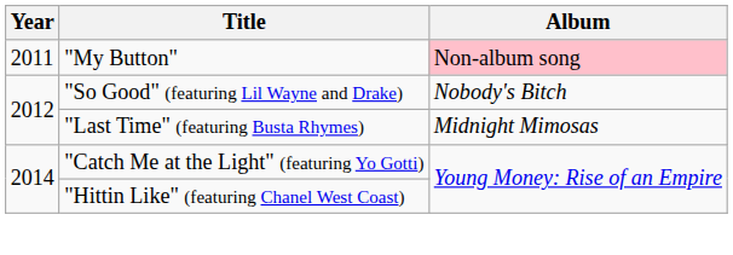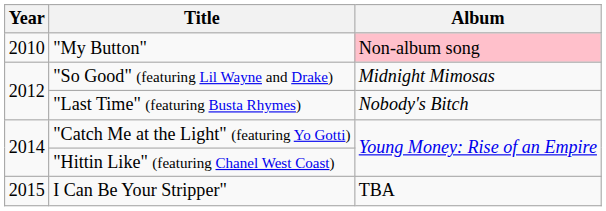 <table class="wikitable">
 <tr>
 <th>Year</th>
 <th>Title</th>
 <th>Album</th>
 </tr>
 <tr>
-<td>2011</td>
+<td>2010</td>
 <td style="text-align:left;">"My Button"</td>
 <td style="background: pink;">Non-album song</td>
 </tr>
 <tr>
 <td rowspan="2">2012</td>
 <td style="text-align:left;">"So Good" <small>(featuring <a href='#'>Lil Wayne</a> and <a href='#'>Drake</a>)</small></td>
-<td><em>Nobody's Bitch</em></td>
+<td><em>Midnight Mimosas</em></td>
 </tr>
 <tr>
 <td style="text-align:left;">"Last Time" <small>(featuring <a href='#'>Busta Rhymes</a>)</small></td>
-<td><em>Midnight Mimosas</em></td>
+<td><em>Nobody's Bitch</em></td>
 </tr>
 <tr>
 <td rowspan="2">2014</td>
 <td style="text-align:left;">"Catch Me at the Light" <small>(featuring <a href='#'>Yo Gotti</a>)</small></td>
 <td rowspan="2"><em><a href='#'>Young Money: Rise of an Empire</a></em></td>
 </tr>
 <tr>
 <td style="text-align:left;">"Hittin Like" <small>(featuring <a href='#'>Chanel West Coast</a>)</small></td>
 </tr>
+<tr>
+<td>2015</td>
+<td style="text-align:left;">I Can Be Your Stripper"</td>
+<td>TBA</td>
+</tr>
 </table>
